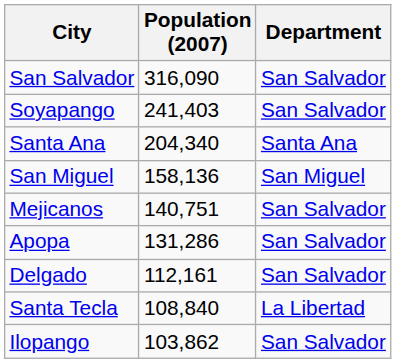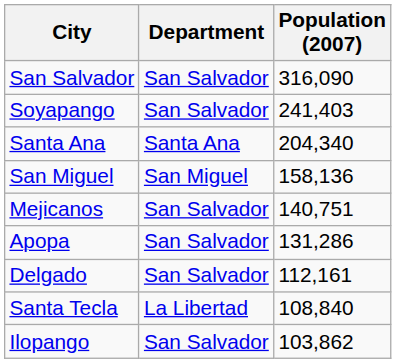 <table class="wikitable sortable sticky-header col3right">
 <tr>
 <th>City</th>
+<th>Department</th>
 <th>Population<br>(2007)</th>
-<th>Department</th>
 </tr>
 <tr>
 <td><a href='#'>San Salvador</a></td>
+<td><a href='#'>San Salvador</a></td>
 <td>316,090</td>
-<td><a href='#'>San Salvador</a></td>
 </tr>
 <tr>
 <td><a href='#'>Soyapango</a></td>
+<td><a href='#'>San Salvador</a></td>
 <td>241,403</td>
-<td><a href='#'>San Salvador</a></td>
 </tr>
 <tr>
 <td><a href='#'>Santa Ana</a></td>
+<td><a href='#'>Santa Ana</a></td>
 <td>204,340</td>
-<td><a href='#'>Santa Ana</a></td>
 </tr>
 <tr>
 <td><a href='#'>San Miguel</a></td>
+<td><a href='#'>San Miguel</a></td>
 <td>158,136</td>
-<td><a href='#'>San Miguel</a></td>
 </tr>
 <tr>
 <td><a href='#'>Mejicanos</a></td>
+<td><a href='#'>San Salvador</a></td>
 <td>140,751</td>
-<td><a href='#'>San Salvador</a></td>
 </tr>
 <tr>
 <td><a href='#'>Apopa</a></td>
+<td><a href='#'>San Salvador</a></td>
 <td>131,286</td>
-<td><a href='#'>San Salvador</a></td>
 </tr>
 <tr>
 <td><a href='#'>Delgado</a></td>
+<td><a href='#'>San Salvador</a></td>
 <td>112,161</td>
-<td><a href='#'>San Salvador</a></td>
 </tr>
 <tr>
 <td><a href='#'>Santa Tecla</a></td>
+<td><a href='#'>La Libertad</a></td>
 <td>108,840</td>
-<td><a href='#'>La Libertad</a></td>
 </tr>
 <tr>
 <td><a href='#'>Ilopango</a></td>
+<td><a href='#'>San Salvador</a></td>
 <td>103,862</td>
-<td><a href='#'>San Salvador</a></td>
 </tr>
 </table>
